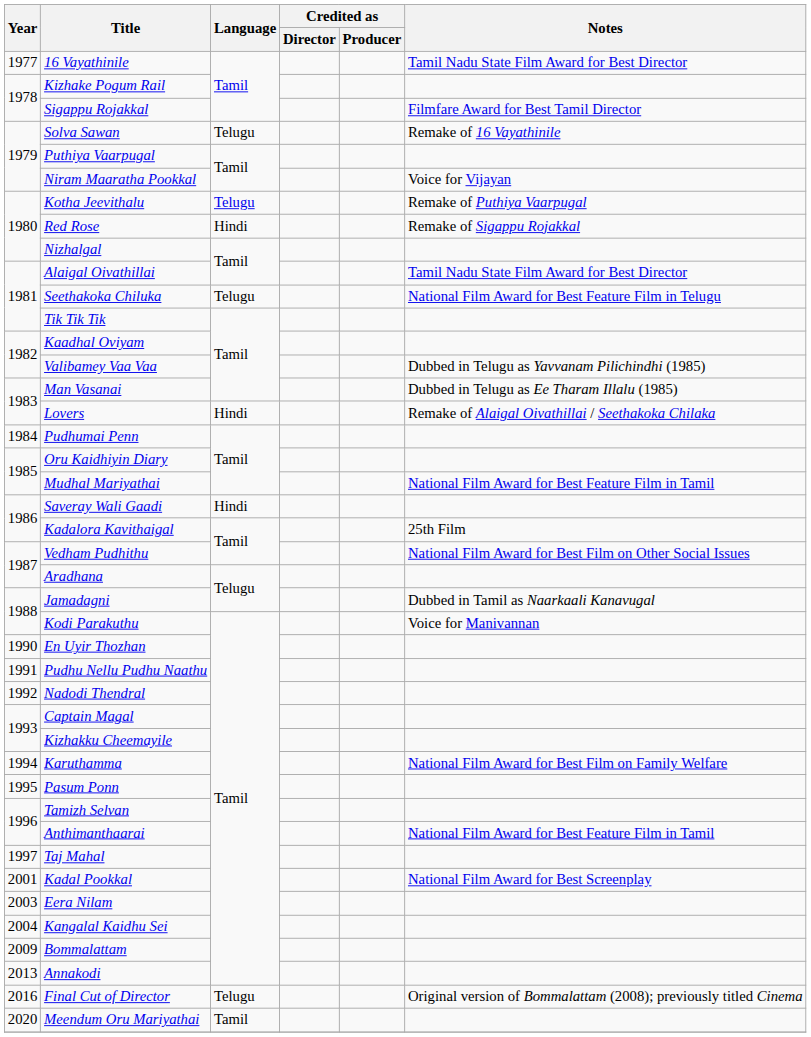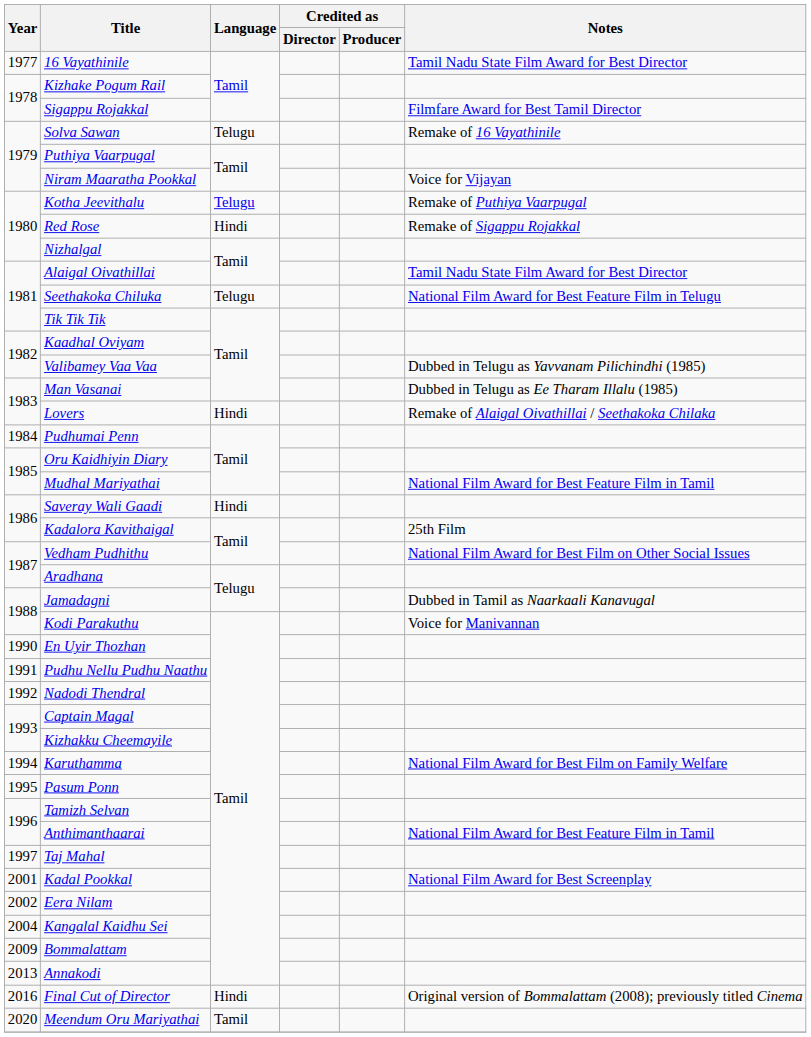 <table class="wikitable sortable">
 <tr>
 <th rowspan="2">Year</th>
 <th rowspan="2">Title</th>
 <th rowspan="2">Language</th>
 <th colspan="2">Credited as</th>
 <th rowspan="2">Notes</th>
 </tr>
 <tr>
 <th>Director</th>
 <th>Producer</th>
 </tr>
 <tr>
 <td>1977</td>
 <td><em><a href='#'>16 Vayathinile</a></em></td>
 <td rowspan="3"><a href='#'>Tamil</a></td>
 <td style="text-align:center;"></td>
 <td style="text-align:center;"></td>
 <td><a href='#'>Tamil Nadu State Film Award for Best Director</a></td>
 </tr>
 <tr>
 <td rowspan="2">1978</td>
 <td><em><a href='#'>Kizhake Pogum Rail</a></em></td>
 <td style="text-align:center;"></td>
 <td style="text-align:center;"></td>
 <td></td>
 </tr>
 <tr>
 <td><em><a href='#'>Sigappu Rojakkal</a></em></td>
 <td style="text-align:center;"></td>
 <td style="text-align:center;"></td>
 <td><a href='#'>Filmfare Award for Best Tamil Director</a></td>
 </tr>
 <tr>
 <td rowspan="3">1979</td>
 <td><em><a href='#'>Solva Sawan</a></em></td>
 <td>Telugu</td>
 <td style="text-align:center;"></td>
 <td style="text-align:center;"></td>
 <td>Remake of <em><a href='#'>16 Vayathinile</a></em></td>
 </tr>
 <tr>
 <td><em><a href='#'>Puthiya Vaarpugal</a></em></td>
 <td rowspan="2">Tamil</td>
 <td style="text-align:center;"></td>
 <td style="text-align:center;"></td>
 <td></td>
 </tr>
 <tr>
 <td><em><a href='#'>Niram Maaratha Pookkal</a></em></td>
 <td style="text-align:center;"></td>
 <td style="text-align:center;"></td>
 <td>Voice for <a href='#'>Vijayan</a></td>
 </tr>
 <tr>
 <td rowspan="3">1980</td>
 <td><em><a href='#'>Kotha Jeevithalu</a></em></td>
 <td><a href='#'>Telugu</a></td>
 <td style="text-align:center;"></td>
 <td style="text-align:center;"></td>
 <td>Remake of  <em><a href='#'>Puthiya Vaarpugal</a></em></td>
 </tr>
 <tr>
 <td><em><a href='#'>Red Rose</a></em></td>
 <td>Hindi</td>
 <td style="text-align:center;"></td>
 <td style="text-align:center;"></td>
 <td>Remake of <em><a href='#'>Sigappu Rojakkal</a></em></td>
 </tr>
 <tr>
 <td><em><a href='#'>Nizhalgal</a></em></td>
 <td rowspan="2">Tamil</td>
 <td style="text-align:center;"></td>
 <td style="text-align:center;"></td>
 <td></td>
 </tr>
 <tr>
 <td rowspan="3">1981</td>
 <td><em><a href='#'>Alaigal Oivathillai</a></em></td>
 <td style="text-align:center;"></td>
 <td style="text-align:center;"></td>
 <td><a href='#'>Tamil Nadu State Film Award for Best Director</a></td>
 </tr>
 <tr>
 <td><em><a href='#'>Seethakoka Chiluka</a></em></td>
 <td>Telugu</td>
 <td style="text-align:center;"></td>
 <td style="text-align:center;"></td>
 <td><a href='#'>National Film Award for Best Feature Film in Telugu</a></td>
 </tr>
 <tr>
 <td><em><a href='#'>Tik Tik Tik</a></em></td>
 <td rowspan="4">Tamil</td>
 <td style="text-align:center;"></td>
 <td style="text-align:center;"></td>
 <td></td>
 </tr>
 <tr>
 <td rowspan="2">1982</td>
 <td><em><a href='#'>Kaadhal Oviyam</a></em></td>
 <td style="text-align:center;"></td>
 <td style="text-align:center;"></td>
 <td></td>
 </tr>
 <tr>
 <td><em><a href='#'>Valibamey Vaa Vaa</a></em></td>
 <td style="text-align:center;"></td>
 <td style="text-align:center;"></td>
 <td>Dubbed in Telugu as <em>Yavvanam Pilichindhi</em> (1985)</td>
 </tr>
 <tr>
 <td rowspan="2">1983</td>
 <td><em><a href='#'>Man Vasanai</a></em></td>
 <td style="text-align:center;"></td>
 <td style="text-align:center;"></td>
 <td>Dubbed in Telugu as <em>Ee Tharam Illalu</em> (1985)</td>
 </tr>
 <tr>
 <td><em><a href='#'>Lovers</a></em></td>
 <td>Hindi</td>
 <td style="text-align:center;"></td>
 <td style="text-align:center;"></td>
 <td>Remake of <em><a href='#'>Alaigal Oivathillai</a></em> / <em><a href='#'>Seethakoka Chilaka</a></em></td>
 </tr>
 <tr>
 <td>1984</td>
 <td><em><a href='#'>Pudhumai Penn</a></em></td>
 <td rowspan="3">Tamil</td>
 <td style="text-align:center;"></td>
 <td style="text-align:center;"></td>
 <td></td>
 </tr>
 <tr>
 <td rowspan="2">1985</td>
 <td><em><a href='#'>Oru Kaidhiyin Diary</a></em></td>
 <td style="text-align:center;"></td>
 <td style="text-align:center;"></td>
 <td></td>
 </tr>
 <tr>
 <td><em><a href='#'>Mudhal Mariyathai</a></em></td>
 <td style="text-align:center;"></td>
 <td style="text-align:center;"></td>
 <td><a href='#'>National Film Award for Best Feature Film in Tamil</a></td>
 </tr>
 <tr>
 <td rowspan="2">1986</td>
 <td><em><a href='#'>Saveray Wali Gaadi</a></em></td>
 <td>Hindi</td>
 <td style="text-align:center;"></td>
 <td style="text-align:center;"></td>
 <td></td>
 </tr>
 <tr>
 <td><em><a href='#'>Kadalora Kavithaigal</a></em></td>
 <td rowspan="2">Tamil</td>
 <td style="text-align:center;"></td>
 <td style="text-align:center;"></td>
 <td>25th Film</td>
 </tr>
 <tr>
 <td rowspan="2">1987</td>
 <td><em><a href='#'>Vedham Pudhithu</a></em></td>
 <td style="text-align:center;"></td>
 <td style="text-align:center;"></td>
 <td><a href='#'>National Film Award for Best Film on Other Social Issues</a></td>
 </tr>
 <tr>
 <td><em><a href='#'>Aradhana</a></em></td>
 <td rowspan="2">Telugu</td>
 <td style="text-align:center;"></td>
 <td style="text-align:center;"></td>
 <td></td>
 </tr>
 <tr>
 <td rowspan="2">1988</td>
 <td><em><a href='#'>Jamadagni</a></em></td>
 <td style="text-align:center;"></td>
 <td style="text-align:center;"></td>
 <td>Dubbed in Tamil as <em>Naarkaali Kanavugal</em></td>
 </tr>
 <tr>
 <td><em><a href='#'>Kodi Parakuthu</a></em></td>
 <td rowspan="16">Tamil</td>
 <td style="text-align:center;"></td>
 <td style="text-align:center;"></td>
 <td>Voice for <a href='#'>Manivannan</a></td>
 </tr>
 <tr>
 <td>1990</td>
 <td><em><a href='#'>En Uyir Thozhan</a></em></td>
 <td style="text-align:center;"></td>
 <td style="text-align:center;"></td>
 <td></td>
 </tr>
 <tr>
 <td>1991</td>
 <td><em><a href='#'>Pudhu Nellu Pudhu Naathu</a></em></td>
 <td style="text-align:center;"></td>
 <td style="text-align:center;"></td>
 <td></td>
 </tr>
 <tr>
 <td>1992</td>
 <td><em><a href='#'>Nadodi Thendral</a></em></td>
 <td style="text-align:center;"></td>
 <td style="text-align:center;"></td>
 <td></td>
 </tr>
 <tr>
 <td rowspan="2">1993</td>
 <td><em><a href='#'>Captain Magal</a></em></td>
 <td style="text-align:center;"></td>
 <td style="text-align:center;"></td>
 <td></td>
 </tr>
 <tr>
 <td><em><a href='#'>Kizhakku Cheemayile</a></em></td>
 <td style="text-align:center;"></td>
 <td style="text-align:center;"></td>
 <td></td>
 </tr>
 <tr>
 <td>1994</td>
 <td><em><a href='#'>Karuthamma</a></em></td>
 <td style="text-align:center;"></td>
 <td style="text-align:center;"></td>
 <td><a href='#'>National Film Award for Best Film on Family Welfare</a></td>
 </tr>
 <tr>
 <td>1995</td>
 <td><em><a href='#'>Pasum Ponn</a></em></td>
 <td style="text-align:center;"></td>
 <td style="text-align:center;"></td>
 <td></td>
 </tr>
 <tr>
 <td rowspan="2">1996</td>
 <td><em><a href='#'>Tamizh Selvan</a></em></td>
 <td style="text-align:center;"></td>
 <td style="text-align:center;"></td>
 <td></td>
 </tr>
 <tr>
 <td><em><a href='#'>Anthimanthaarai</a></em></td>
 <td style="text-align:center;"></td>
 <td style="text-align:center;"></td>
 <td><a href='#'>National Film Award for Best Feature Film in Tamil</a></td>
 </tr>
 <tr>
 <td>1997</td>
 <td><em><a href='#'>Taj Mahal</a></em></td>
 <td style="text-align:center;"></td>
 <td style="text-align:center;"></td>
 <td></td>
 </tr>
 <tr>
 <td>2001</td>
 <td><em><a href='#'>Kadal Pookkal</a></em></td>
 <td style="text-align:center;"></td>
 <td style="text-align:center;"></td>
 <td><a href='#'>National Film Award for Best Screenplay</a></td>
 </tr>
 <tr>
-<td>2003</td>
+<td>2002</td>
 <td><em><a href='#'>Eera Nilam</a></em></td>
 <td style="text-align:center;"></td>
 <td style="text-align:center;"></td>
 <td></td>
 </tr>
 <tr>
 <td>2004</td>
 <td><em><a href='#'>Kangalal Kaidhu Sei</a></em></td>
 <td style="text-align:center;"></td>
 <td style="text-align:center;"></td>
 <td></td>
 </tr>
 <tr>
 <td>2009</td>
 <td><em><a href='#'>Bommalattam</a></em></td>
 <td style="text-align:center;"></td>
 <td style="text-align:center;"></td>
 <td></td>
 </tr>
 <tr>
 <td>2013</td>
 <td><em><a href='#'>Annakodi</a></em></td>
 <td style="text-align:center;"></td>
 <td style="text-align:center;"></td>
 <td></td>
 </tr>
 <tr>
 <td>2016</td>
 <td><em><a href='#'>Final Cut of Director</a></em></td>
-<td>Telugu</td>
+<td>Hindi</td>
 <td style="text-align:center;"></td>
 <td style="text-align:center;"></td>
 <td>Original version of <em>Bommalattam</em> (2008); previously titled <em>Cinema</em></td>
 </tr>
 <tr>
 <td>2020</td>
 <td><em><a href='#'>Meendum Oru Mariyathai</a></em></td>
 <td>Tamil</td>
 <td style="text-align:center;"></td>
 <td style="text-align:center;"></td>
 <td></td>
 </tr>
 <tr>
 </tr>
 </table>
